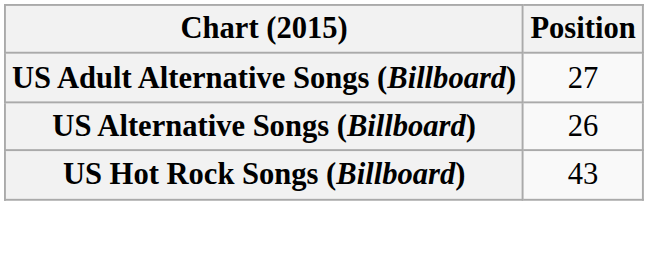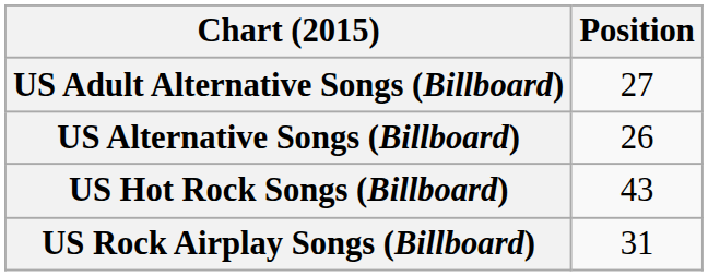 <table class="wikitable sortable plainrowheaders" style="text-align:center">
 <tr>
 <th scope="col">Chart (2015)</th>
 <th scope="col">Position</th>
 </tr>
 <tr>
 <th scope="row">US Adult Alternative Songs (<em>Billboard</em>)</th>
 <td>27</td>
 </tr>
 <tr>
 <th scope="row">US Alternative Songs (<em>Billboard</em>)</th>
 <td>26</td>
 </tr>
 <tr>
 <th scope="row">US Hot Rock Songs (<em>Billboard</em>)</th>
 <td>43</td>
 </tr>
+<tr>
+<th scope="row">US Rock Airplay Songs (<em>Billboard</em>)</th>
+<td>31</td>
+</tr>
 </table>
